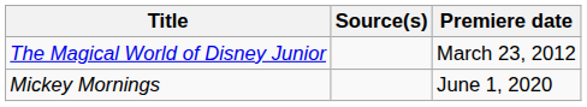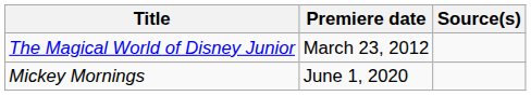 <table class="wikitable sortable">
 <tr>
 <th>Title</th>
+<th>Premiere date</th>
 <th>Source(s)</th>
-<th>Premiere date</th>
 </tr>
 <tr>
 <td><em><a href='#'>The Magical World of Disney Junior</a></em></td>
+<td>March 23, 2012</td>
 <td></td>
-<td>March 23, 2012</td>
 </tr>
 <tr>
 <td><em>Mickey Mornings</em></td>
+<td>June 1, 2020</td>
 <td></td>
-<td>June 1, 2020</td>
 </tr>
 </table>
